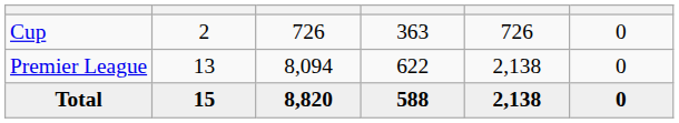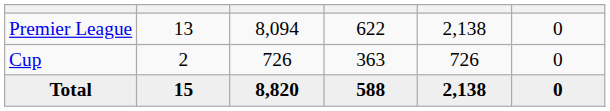 <table class="wikitable" style="text-align: center;">
 <tr>
 <th></th>
 <th style="width:70px;"></th>
 <th style="width:70px;"></th>
 <th style="width:70px;"></th>
 <th style="width:70px;"></th>
 <th style="width:70px;"></th>
 </tr>
 <tr>
+<td align=left><a href='#'>Premier League</a></td>
+<td>13</td>
+<td>8,094</td>
+<td>622</td>
+<td>2,138</td>
+<td>0</td>
+</tr>
+<tr>
 <td align=left><a href='#'>Cup</a></td>
 <td>2</td>
 <td>726</td>
 <td>363</td>
 <td>726</td>
-<td>0</td>
-</tr>
-<tr>
-<td align=left><a href='#'>Premier League</a></td>
-<td>13</td>
-<td>8,094</td>
-<td>622</td>
-<td>2,138</td>
 <td>0</td>
 </tr>
 <tr bgcolor="#EFEFEF">
 <td><strong>Total</strong></td>
 <td><strong>15</strong></td>
 <td><strong>8,820</strong></td>
 <td><strong>588</strong></td>
 <td><strong>2,138</strong></td>
 <td><strong>0</strong></td>
 </tr>
 </table>
